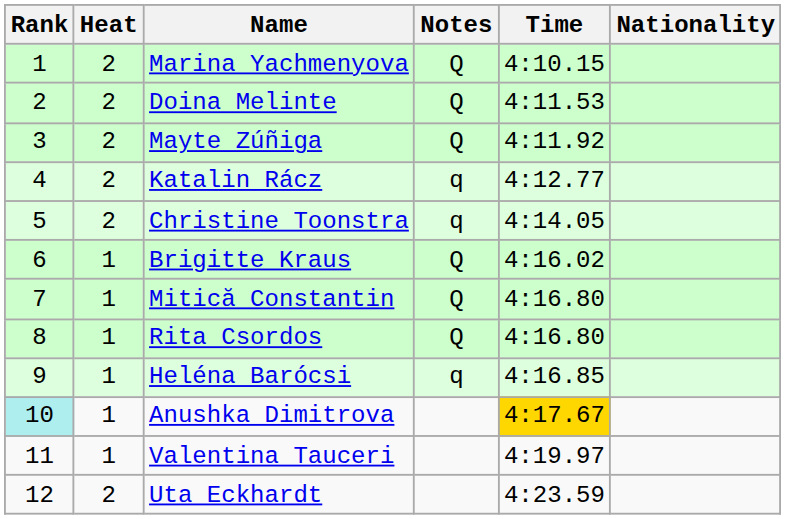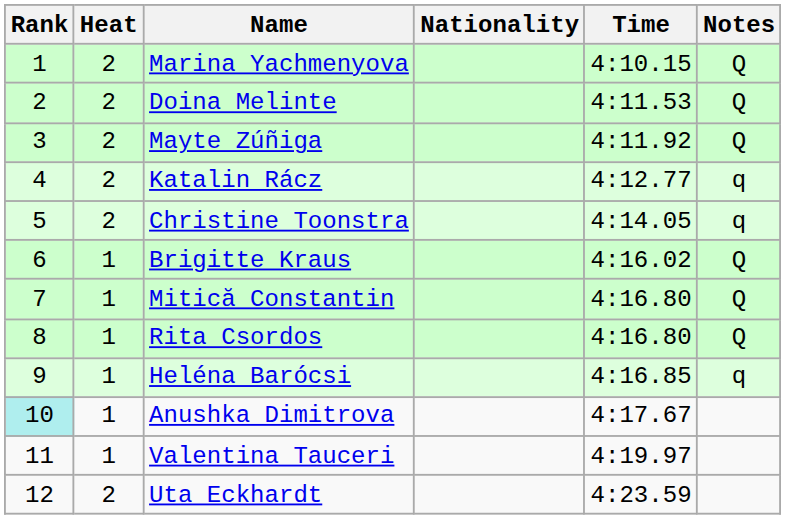 <table class="wikitable sortable" style="text-align:center">
 <tr>
 <th>Rank</th>
 <th>Heat</th>
 <th>Name</th>
+<th>Nationality</th>
+<th>Time</th>
 <th>Notes</th>
-<th>Time</th>
-<th>Nationality</th>
 </tr>
 <tr bgcolor=ccffcc>
 <td>1</td>
 <td>2</td>
 <td align="left"><a href='#'>Marina Yachmenyova</a></td>
+<td align=left></td>
+<td>4:10.15</td>
 <td>Q</td>
-<td>4:10.15</td>
-<td align=left></td>
 </tr>
 <tr bgcolor=ccffcc>
 <td>2</td>
 <td>2</td>
 <td align="left"><a href='#'>Doina Melinte</a></td>
+<td align=left></td>
+<td>4:11.53</td>
 <td>Q</td>
-<td>4:11.53</td>
-<td align=left></td>
 </tr>
 <tr bgcolor=ccffcc>
 <td>3</td>
 <td>2</td>
 <td align="left"><a href='#'>Mayte Zúñiga</a></td>
+<td align=left></td>
+<td>4:11.92</td>
 <td>Q</td>
-<td>4:11.92</td>
-<td align=left></td>
 </tr>
 <tr bgcolor=ddffdd>
 <td>4</td>
 <td>2</td>
 <td align="left"><a href='#'>Katalin Rácz</a></td>
+<td align=left></td>
+<td>4:12.77</td>
 <td>q</td>
-<td>4:12.77</td>
-<td align=left></td>
 </tr>
 <tr bgcolor=ddffdd>
 <td>5</td>
 <td>2</td>
 <td align="left"><a href='#'>Christine Toonstra</a></td>
+<td align=left></td>
+<td>4:14.05</td>
 <td>q</td>
-<td>4:14.05</td>
-<td align=left></td>
 </tr>
 <tr bgcolor=ccffcc>
 <td>6</td>
 <td>1</td>
 <td align="left"><a href='#'>Brigitte Kraus</a></td>
+<td align=left></td>
+<td>4:16.02</td>
 <td>Q</td>
-<td>4:16.02</td>
-<td align=left></td>
 </tr>
 <tr bgcolor=ccffcc>
 <td>7</td>
 <td>1</td>
 <td align="left"><a href='#'>Mitică Constantin</a></td>
+<td align=left></td>
+<td>4:16.80</td>
 <td>Q</td>
-<td>4:16.80</td>
-<td align=left></td>
 </tr>
 <tr bgcolor=ccffcc>
 <td>8</td>
 <td>1</td>
 <td align="left"><a href='#'>Rita Csordos</a></td>
+<td align=left></td>
+<td>4:16.80</td>
 <td>Q</td>
-<td>4:16.80</td>
-<td align=left></td>
 </tr>
 <tr bgcolor=ddffdd>
 <td>9</td>
 <td>1</td>
 <td align="left"><a href='#'>Heléna Barócsi</a></td>
+<td align=left></td>
+<td>4:16.85</td>
 <td>q</td>
-<td>4:16.85</td>
-<td align=left></td>
 </tr>
 <tr>
 <td style="background: paleturquoise;">10</td>
 <td>1</td>
 <td align="left"><a href='#'>Anushka Dimitrova</a></td>
+<td align=left></td>
+<td>4:17.67</td>
 <td></td>
-<td style="background: gold;">4:17.67</td>
-<td align=left></td>
 </tr>
 <tr>
 <td>11</td>
 <td>1</td>
 <td align="left"><a href='#'>Valentina Tauceri</a></td>
+<td align=left></td>
+<td>4:19.97</td>
 <td></td>
-<td>4:19.97</td>
-<td align=left></td>
 </tr>
 <tr>
 <td>12</td>
 <td>2</td>
 <td align="left"><a href='#'>Uta Eckhardt</a></td>
+<td align=left></td>
+<td>4:23.59</td>
 <td></td>
-<td>4:23.59</td>
-<td align=left></td>
 </tr>
 </table>
